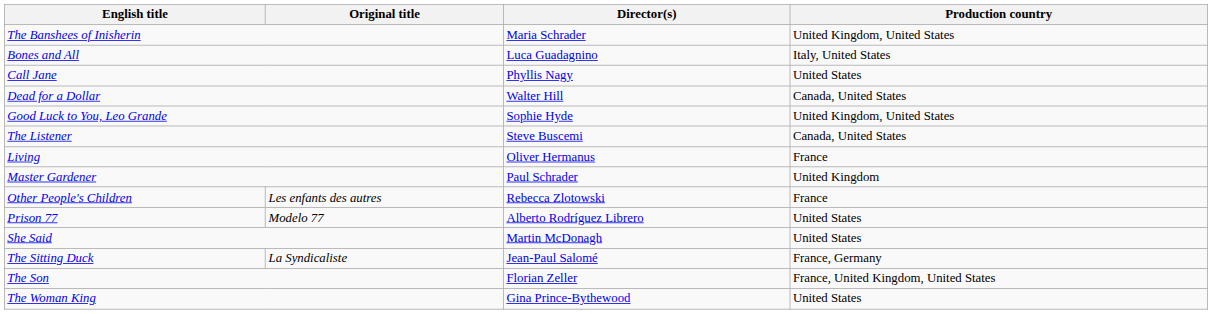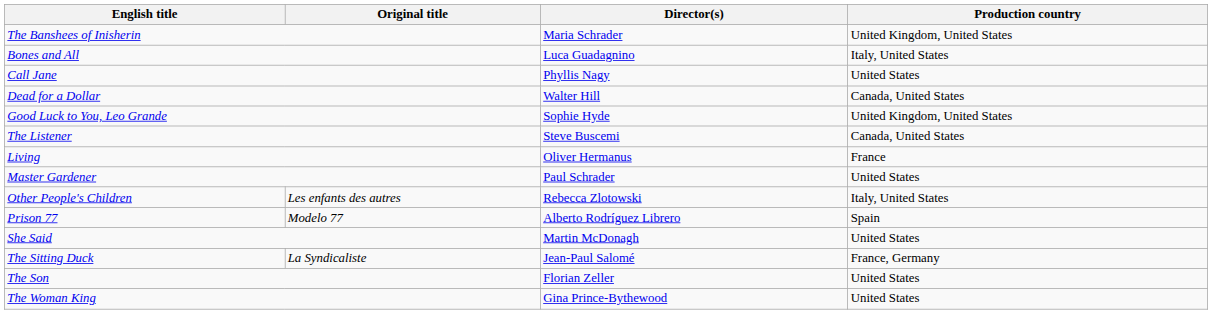 <table class="wikitable" style="width:95%; margin-bottom:2px">
 <tr>
 <th>English title</th>
 <th>Original title</th>
 <th>Director(s)</th>
 <th>Production country</th>
 </tr>
 <tr>
 <td colspan="2"><em><a href='#'>The Banshees of Inisherin</a></em></td>
 <td><a href='#'>Maria Schrader</a></td>
 <td>United Kingdom, United States</td>
 </tr>
 <tr>
 <td colspan="2"><em><a href='#'>Bones and All</a></em></td>
 <td><a href='#'>Luca Guadagnino</a></td>
 <td>Italy, United States</td>
 </tr>
 <tr>
 <td colspan="2"><em><a href='#'>Call Jane</a></em></td>
 <td><a href='#'>Phyllis Nagy</a></td>
 <td>United States</td>
 </tr>
 <tr>
 <td colspan="2"><em><a href='#'>Dead for a Dollar</a></em></td>
 <td><a href='#'>Walter Hill</a></td>
 <td>Canada, United States</td>
 </tr>
 <tr>
 <td colspan="2"><em><a href='#'>Good Luck to You, Leo Grande</a></em></td>
 <td><a href='#'>Sophie Hyde</a></td>
 <td>United Kingdom, United States</td>
 </tr>
 <tr>
 <td colspan="2"><em><a href='#'>The Listener</a></em></td>
 <td><a href='#'>Steve Buscemi</a></td>
 <td>Canada, United States</td>
 </tr>
 <tr>
 <td colspan="2"><em><a href='#'>Living</a></em></td>
 <td><a href='#'>Oliver Hermanus</a></td>
 <td>France</td>
 </tr>
 <tr>
 <td colspan="2"><em><a href='#'>Master Gardener</a></em> </td>
 <td><a href='#'>Paul Schrader</a></td>
-<td>United Kingdom</td>
+<td>United States</td>
 </tr>
 <tr>
 <td><em><a href='#'>Other People's Children</a></em></td>
 <td><em>Les enfants des autres</em></td>
 <td><a href='#'>Rebecca Zlotowski</a></td>
-<td>France</td>
+<td>Italy, United States</td>
 </tr>
 <tr>
 <td><em><a href='#'>Prison 77</a></em></td>
 <td><em>Modelo 77</em></td>
 <td><a href='#'>Alberto Rodríguez Librero</a></td>
-<td>United States</td>
+<td>Spain</td>
 </tr>
 <tr>
 <td colspan="2"><em><a href='#'>She Said</a></em></td>
 <td><a href='#'>Martin McDonagh</a></td>
 <td>United States</td>
 </tr>
 <tr>
 <td><em><a href='#'>The Sitting Duck</a></em></td>
 <td><em>La Syndicaliste</em></td>
 <td><a href='#'>Jean-Paul Salomé</a></td>
 <td>France, Germany</td>
 </tr>
 <tr>
 <td colspan="2"><em><a href='#'>The Son</a></em></td>
 <td><a href='#'>Florian Zeller</a></td>
-<td>France, United Kingdom, United States</td>
+<td>United States</td>
 </tr>
 <tr>
 <td colspan="2"><em><a href='#'>The Woman King</a></em></td>
 <td><a href='#'>Gina Prince-Bythewood</a></td>
 <td>United States</td>
 </tr>
 </table>
